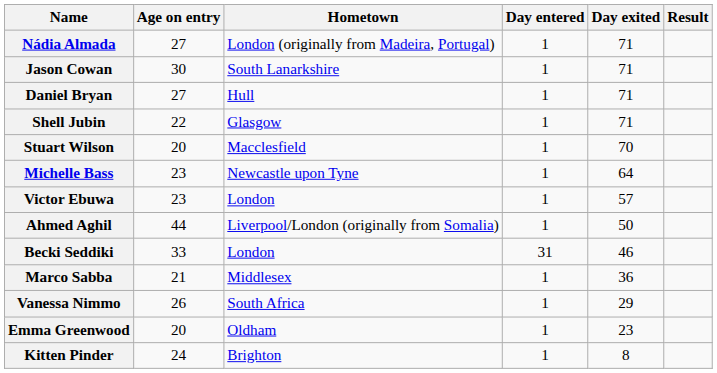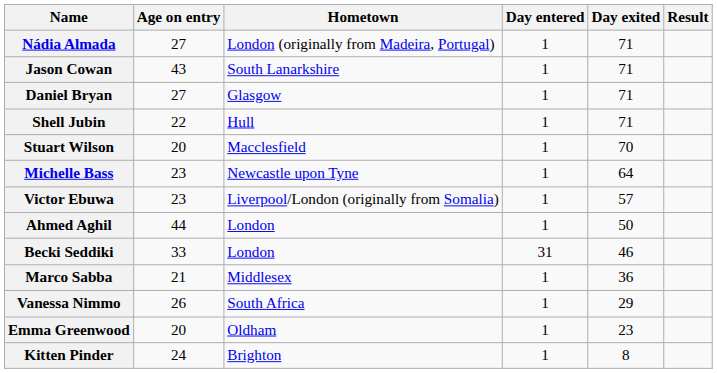 <table class="wikitable sortable" style="text-align:left; line-height:20px; width:auto;">
 <tr>
 <th scope="col">Name</th>
 <th scope="col">Age on entry</th>
 <th scope="col">Hometown</th>
 <th scope="col">Day entered</th>
 <th scope="col">Day exited</th>
 <th scope="col">Result</th>
 </tr>
 <tr>
 <th scope="row"><a href='#'>Nádia Almada</a></th>
 <td align="center">27</td>
 <td><a href='#'>London</a> (originally from <a href='#'>Madeira</a>, <a href='#'>Portugal</a>)</td>
 <td align="center">1</td>
 <td align="center">71</td>
 <td></td>
 </tr>
 <tr>
 <th scope="row">Jason Cowan</th>
-<td align="center">30</td>
+<td align="center">43</td>
 <td><a href='#'>South Lanarkshire</a></td>
 <td align="center">1</td>
 <td align="center">71</td>
 <td></td>
 </tr>
 <tr>
 <th scope="row">Daniel Bryan</th>
 <td align="center">27</td>
-<td><a href='#'>Hull</a></td>
+<td><a href='#'>Glasgow</a></td>
 <td align="center">1</td>
 <td align="center">71</td>
 <td></td>
 </tr>
 <tr>
 <th scope="row">Shell Jubin</th>
 <td align="center">22</td>
-<td><a href='#'>Glasgow</a></td>
+<td><a href='#'>Hull</a></td>
 <td align="center">1</td>
 <td align="center">71</td>
 <td></td>
 </tr>
 <tr>
 <th scope="row">Stuart Wilson</th>
 <td align="center">20</td>
 <td><a href='#'>Macclesfield</a></td>
 <td align="center">1</td>
 <td align="center">70</td>
 <td></td>
 </tr>
 <tr>
 <th scope="row"><a href='#'>Michelle Bass</a></th>
 <td align="center">23</td>
 <td><a href='#'>Newcastle upon Tyne</a></td>
 <td align="center">1</td>
 <td align="center">64</td>
 <td></td>
 </tr>
 <tr>
 <th scope="row">Victor Ebuwa</th>
 <td align="center">23</td>
-<td><a href='#'>London</a></td>
+<td><a href='#'>Liverpool</a>/London (originally from <a href='#'>Somalia</a>)</td>
 <td align="center">1</td>
 <td align="center">57</td>
 <td></td>
 </tr>
 <tr>
 <th scope="row">Ahmed Aghil</th>
 <td align="center">44</td>
-<td><a href='#'>Liverpool</a>/London (originally from <a href='#'>Somalia</a>)</td>
+<td><a href='#'>London</a></td>
 <td align="center">1</td>
 <td align="center">50</td>
 <td></td>
 </tr>
 <tr>
 <th scope="row">Becki Seddiki</th>
 <td align="center">33</td>
 <td><a href='#'>London</a></td>
 <td align="center">31</td>
 <td align="center">46</td>
 <td></td>
 </tr>
 <tr>
 <th scope="row">Marco Sabba</th>
 <td align="center">21</td>
 <td><a href='#'>Middlesex</a></td>
 <td align="center">1</td>
 <td align="center">36</td>
 <td></td>
 </tr>
 <tr>
 <th scope="row">Vanessa Nimmo</th>
 <td align="center">26</td>
 <td><a href='#'>South Africa</a></td>
 <td align="center">1</td>
 <td align="center">29</td>
 <td></td>
 </tr>
 <tr>
 <th scope="row">Emma Greenwood</th>
 <td align="center">20</td>
 <td><a href='#'>Oldham</a></td>
 <td align="center">1</td>
 <td align="center">23</td>
 <td></td>
 </tr>
 <tr>
 <th scope="row">Kitten Pinder</th>
 <td align="center">24</td>
 <td><a href='#'>Brighton</a></td>
 <td align="center">1</td>
 <td align="center">8</td>
 <td> </td>
 </tr>
 </table>
